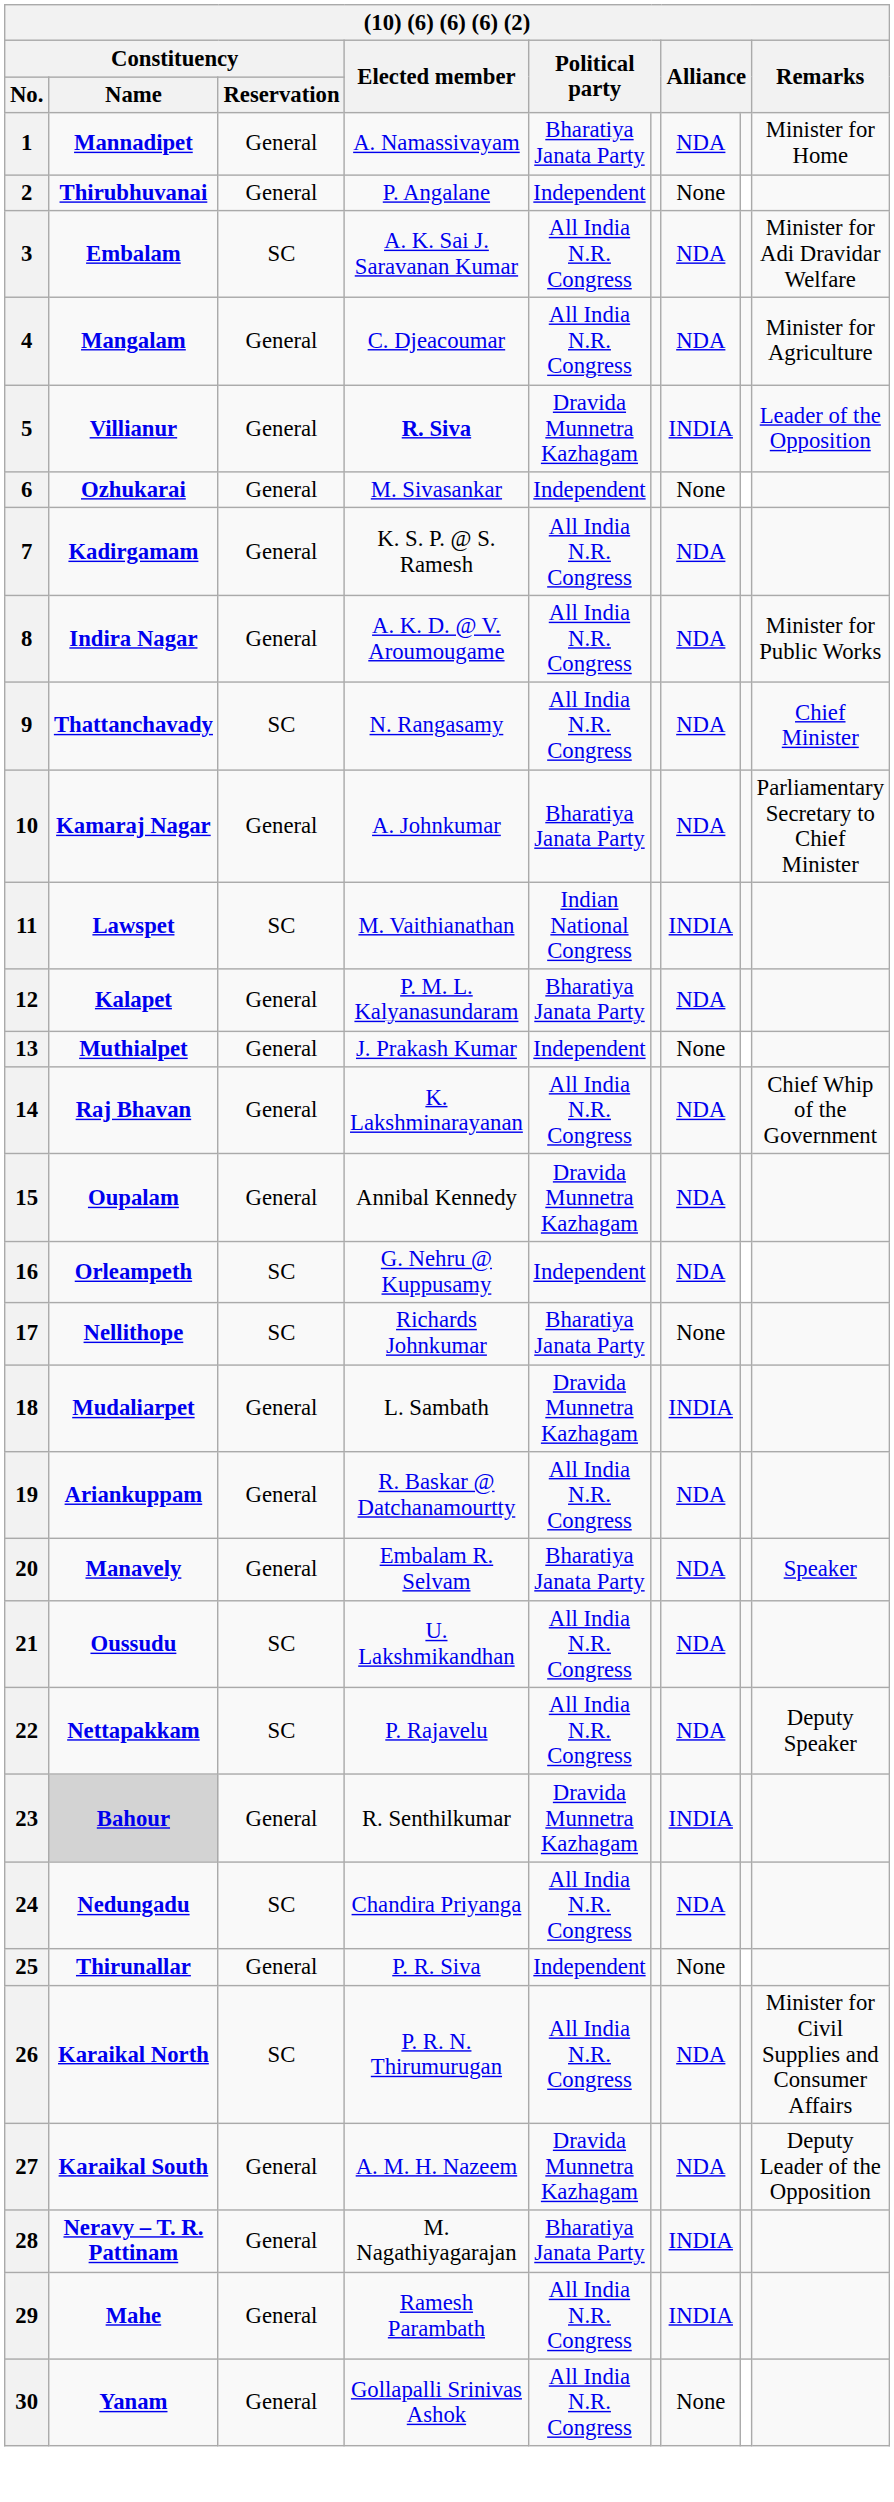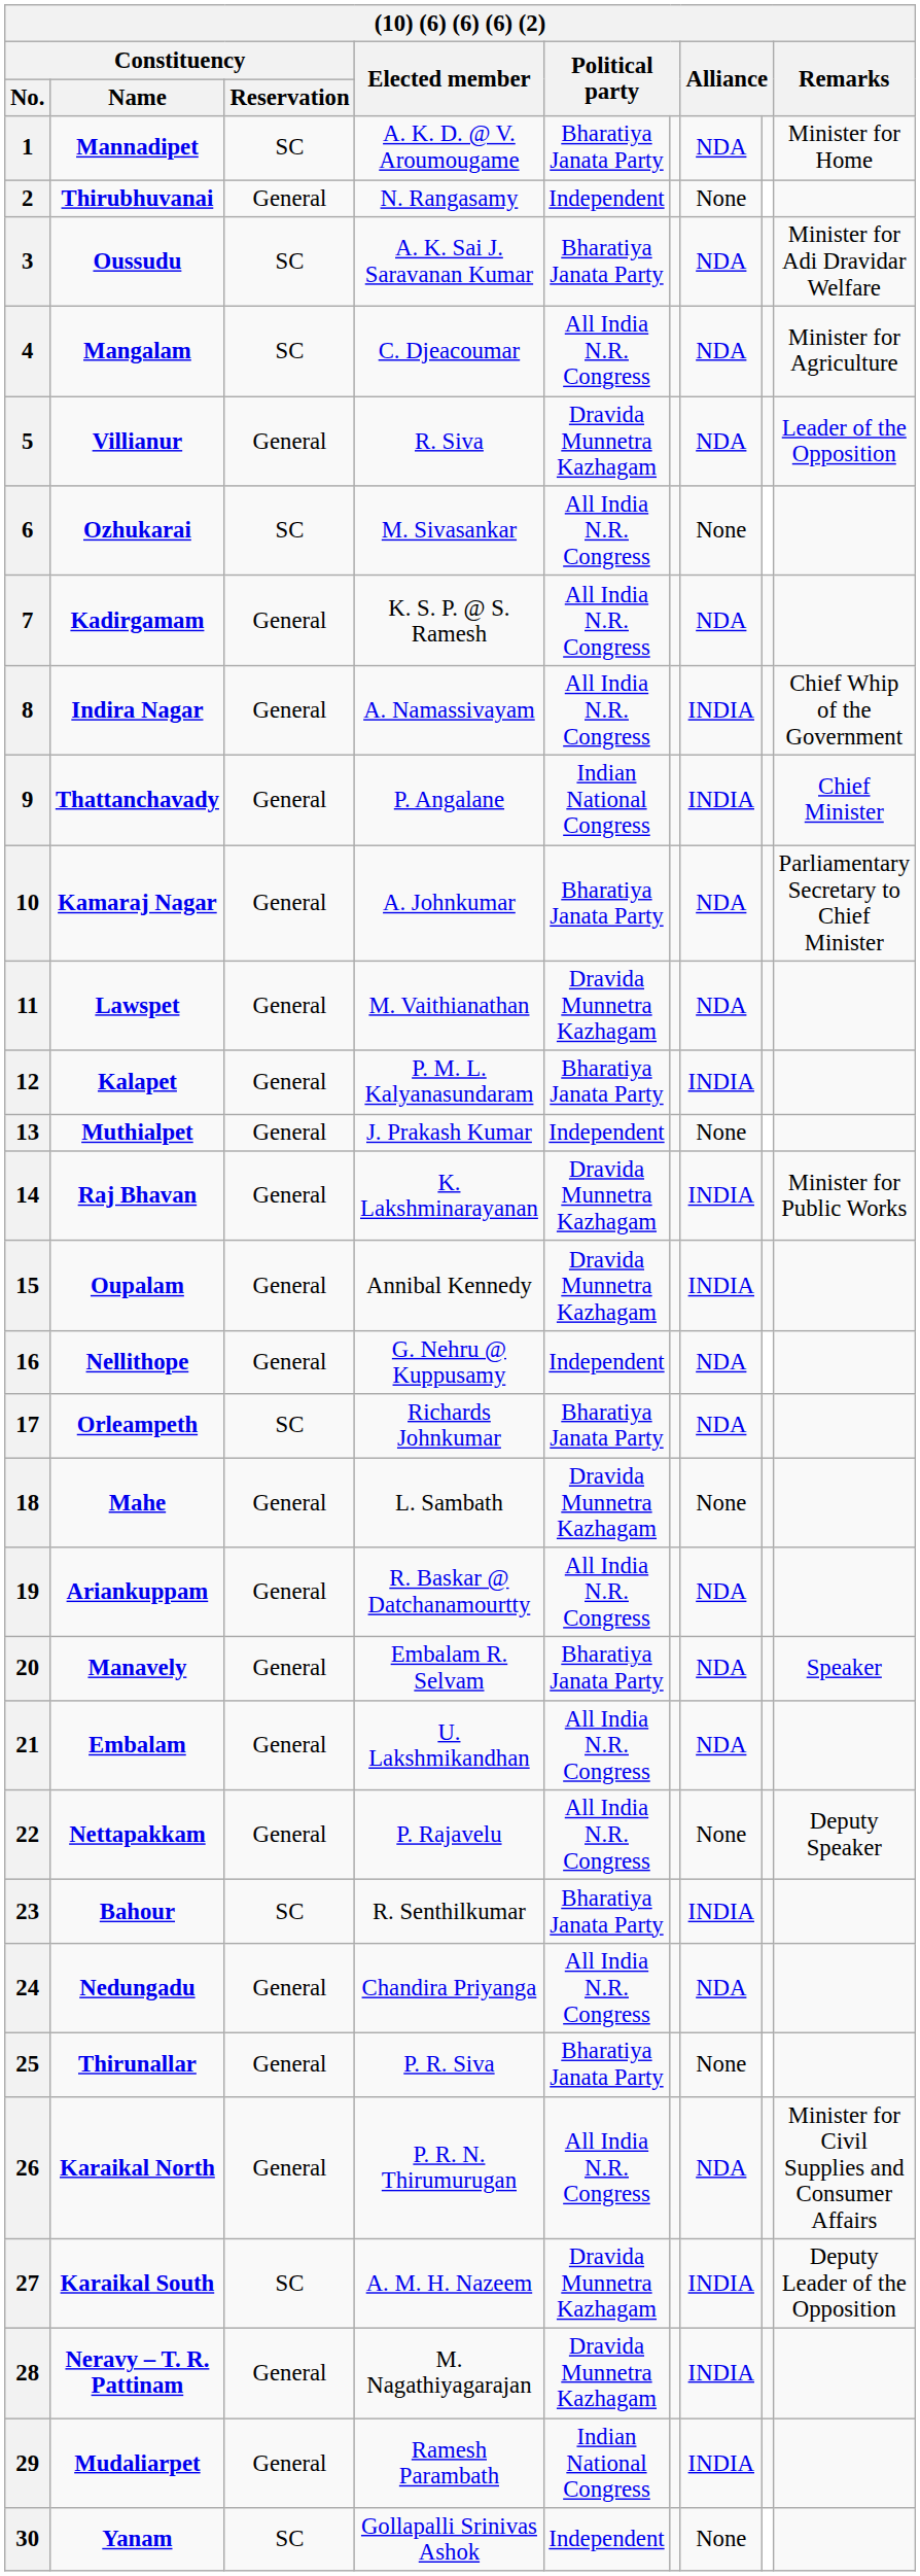 <table class="wikitable sortable" style="text-align:center;">
 <tr>
 <th colspan=9> (10) (6) (6) (6) (2)</th>
 </tr>
 <tr>
 <th colspan=3>Constituency</th>
 <th rowspan=2>Elected member</th>
 <th colspan=2 rowspan=2>Political party</th>
 <th colspan=2 rowspan=2>Alliance</th>
 <th rowspan=2>Remarks</th>
 </tr>
 <tr>
 <th>No.</th>
 <th>Name</th>
 <th>Reservation</th>
 </tr>
 <tr>
 <th>1</th>
 <td><strong><a href='#'>Mannadipet</a></strong></td>
-<td>General</td>
-<td><a href='#'>A. Namassivayam</a></td>
+<td>SC</td>
+<td><a href='#'>A. K. D. @ V. Aroumougame</a></td>
 <td><a href='#'>Bharatiya Janata Party</a></td>
 <td></td>
 <td><a href='#'>NDA</a></td>
 <td></td>
 <td>Minister for Home</td>
 </tr>
 <tr>
 <th>2</th>
 <td><strong><a href='#'>Thirubhuvanai</a></strong></td>
 <td>General</td>
-<td><a href='#'>P. Angalane</a></td>
+<td><a href='#'>N. Rangasamy</a></td>
 <td><a href='#'>Independent</a></td>
 <td></td>
 <td>None</td>
 <td style="background:white;"></td>
 <td></td>
 </tr>
 <tr>
 <th>3</th>
-<td><strong><a href='#'>Embalam</a></strong></td>
+<td><strong><a href='#'>Oussudu</a></strong></td>
 <td>SC</td>
 <td><a href='#'>A. K. Sai J. Saravanan Kumar</a></td>
-<td><a href='#'>All India N.R. Congress</a></td>
+<td><a href='#'>Bharatiya Janata Party</a></td>
 <td></td>
 <td><a href='#'>NDA</a></td>
 <td></td>
 <td>Minister for Adi Dravidar Welfare</td>
 </tr>
 <tr>
 <th>4</th>
 <td><strong><a href='#'>Mangalam</a></strong></td>
-<td>General</td>
+<td>SC</td>
 <td><a href='#'>C. Djeacoumar</a></td>
 <td><a href='#'>All India N.R. Congress</a></td>
 <td></td>
 <td><a href='#'>NDA</a></td>
 <td></td>
 <td>Minister for Agriculture</td>
 </tr>
 <tr>
 <th>5</th>
 <td><strong><a href='#'>Villianur</a></strong></td>
 <td>General</td>
-<td><strong><a href='#'>R. Siva</a></strong></td>
+<td><a href='#'>R. Siva</a></td>
 <td><a href='#'>Dravida Munnetra Kazhagam</a></td>
 <td></td>
-<td><a href='#'>INDIA</a></td>
+<td><a href='#'>NDA</a></td>
 <td></td>
 <td><a href='#'>Leader of the Opposition</a></td>
 </tr>
 <tr>
 <th>6</th>
 <td><strong><a href='#'>Ozhukarai</a></strong></td>
-<td>General</td>
+<td>SC</td>
 <td><a href='#'>M. Sivasankar</a></td>
-<td><a href='#'>Independent</a></td>
+<td><a href='#'>All India N.R. Congress</a></td>
 <td></td>
 <td>None</td>
 <td style="background:white;"></td>
 </tr>
 <tr>
 <th>7</th>
 <td><strong><a href='#'>Kadirgamam</a></strong></td>
 <td>General</td>
 <td>K. S. P. @ S. Ramesh</td>
 <td><a href='#'>All India N.R. Congress</a></td>
 <td></td>
 <td><a href='#'>NDA</a></td>
 <td></td>
 <td></td>
 </tr>
 <tr>
 <th>8</th>
 <td><strong><a href='#'>Indira Nagar</a></strong></td>
 <td>General</td>
-<td><a href='#'>A. K. D. @ V. Aroumougame</a></td>
+<td><a href='#'>A. Namassivayam</a></td>
 <td><a href='#'>All India N.R. Congress</a></td>
 <td></td>
-<td><a href='#'>NDA</a></td>
+<td><a href='#'>INDIA</a></td>
 <td></td>
-<td>Minister for Public Works</td>
+<td>Chief Whip of the Government</td>
 </tr>
 <tr>
 <th>9</th>
 <td><strong><a href='#'>Thattanchavady</a></strong></td>
-<td>SC</td>
-<td><a href='#'>N. Rangasamy</a></td>
-<td><a href='#'>All India N.R. Congress</a></td>
+<td>General</td>
+<td><a href='#'>P. Angalane</a></td>
+<td><a href='#'>Indian National Congress</a></td>
 <td></td>
-<td><a href='#'>NDA</a></td>
+<td><a href='#'>INDIA</a></td>
 <td></td>
 <td><a href='#'>Chief Minister</a></td>
 </tr>
 <tr>
 <th>10</th>
 <td><strong><a href='#'>Kamaraj Nagar</a></strong></td>
 <td>General</td>
 <td><a href='#'>A. Johnkumar</a></td>
 <td><a href='#'>Bharatiya Janata Party</a></td>
 <td></td>
 <td><a href='#'>NDA</a></td>
 <td></td>
 <td>Parliamentary Secretary to Chief Minister</td>
 </tr>
 <tr>
 <th>11</th>
 <td><strong><a href='#'>Lawspet</a></strong></td>
-<td>SC</td>
+<td>General</td>
 <td><a href='#'>M. Vaithianathan</a></td>
-<td><a href='#'>Indian National Congress</a></td>
+<td><a href='#'>Dravida Munnetra Kazhagam</a></td>
 <td></td>
-<td><a href='#'>INDIA</a></td>
+<td><a href='#'>NDA</a></td>
 <td></td>
 <td></td>
 </tr>
 <tr>
 <th>12</th>
 <td><strong><a href='#'>Kalapet</a></strong></td>
 <td>General</td>
 <td><a href='#'>P. M. L. Kalyanasundaram</a></td>
 <td><a href='#'>Bharatiya Janata Party</a></td>
 <td></td>
-<td><a href='#'>NDA</a></td>
+<td><a href='#'>INDIA</a></td>
 <td></td>
 <td></td>
 </tr>
 <tr>
 <th>13</th>
 <td><strong><a href='#'>Muthialpet</a></strong></td>
 <td>General</td>
 <td><a href='#'>J. Prakash Kumar</a></td>
 <td><a href='#'>Independent</a></td>
 <td></td>
 <td>None</td>
 <td style="background:white;"></td>
 <td></td>
 </tr>
 <tr>
 <th>14</th>
 <td><strong><a href='#'>Raj Bhavan</a></strong></td>
 <td>General</td>
 <td><a href='#'>K. Lakshminarayanan</a></td>
-<td><a href='#'>All India N.R. Congress</a></td>
+<td><a href='#'>Dravida Munnetra Kazhagam</a></td>
 <td></td>
-<td><a href='#'>NDA</a></td>
+<td><a href='#'>INDIA</a></td>
 <td></td>
-<td>Chief Whip of the Government</td>
+<td>Minister for Public Works</td>
 </tr>
 <tr>
 <th>15</th>
 <td><strong><a href='#'>Oupalam</a></strong></td>
 <td>General</td>
 <td>Annibal Kennedy</td>
 <td><a href='#'>Dravida Munnetra Kazhagam</a></td>
 <td></td>
-<td><a href='#'>NDA</a></td>
+<td><a href='#'>INDIA</a></td>
 <td></td>
 <td></td>
 </tr>
 <tr>
 <th>16</th>
-<td><strong><a href='#'>Orleampeth</a></strong></td>
-<td>SC</td>
+<td><strong><a href='#'>Nellithope</a></strong></td>
+<td>General</td>
 <td><a href='#'>G. Nehru @ Kuppusamy</a></td>
 <td><a href='#'>Independent</a></td>
 <td></td>
 <td><a href='#'>NDA</a></td>
 <td style="background:white;"></td>
 <td></td>
 </tr>
 <tr>
 <th>17</th>
-<td><strong><a href='#'>Nellithope</a></strong></td>
+<td><strong><a href='#'>Orleampeth</a></strong></td>
 <td>SC</td>
 <td><a href='#'>Richards Johnkumar</a></td>
 <td><a href='#'>Bharatiya Janata Party</a></td>
 <td></td>
-<td>None</td>
+<td><a href='#'>NDA</a></td>
 <td></td>
 <td></td>
 </tr>
 <tr>
 <th>18</th>
-<td><strong><a href='#'>Mudaliarpet</a></strong></td>
+<td><strong><a href='#'>Mahe</a></strong></td>
 <td>General</td>
 <td>L. Sambath</td>
 <td><a href='#'>Dravida Munnetra Kazhagam</a></td>
 <td></td>
-<td><a href='#'>INDIA</a></td>
+<td>None</td>
 <td></td>
 <td></td>
 </tr>
 <tr>
 <th>19</th>
 <td><strong><a href='#'>Ariankuppam</a></strong></td>
 <td>General</td>
 <td><a href='#'>R. Baskar @ Datchanamourtty</a></td>
 <td><a href='#'>All India N.R. Congress</a></td>
 <td></td>
 <td><a href='#'>NDA</a></td>
 <td></td>
 <td></td>
 </tr>
 <tr>
 <th>20</th>
 <td><strong><a href='#'>Manavely</a></strong></td>
 <td>General</td>
 <td><a href='#'>Embalam R. Selvam</a></td>
 <td><a href='#'>Bharatiya Janata Party</a></td>
 <td></td>
 <td><a href='#'>NDA</a></td>
 <td></td>
 <td><a href='#'>Speaker</a></td>
 </tr>
 <tr>
 <th>21</th>
-<td><strong><a href='#'>Oussudu</a></strong></td>
-<td>SC</td>
+<td><strong><a href='#'>Embalam</a></strong></td>
+<td>General</td>
 <td><a href='#'>U. Lakshmikandhan</a></td>
 <td><a href='#'>All India N.R. Congress</a></td>
 <td></td>
 <td><a href='#'>NDA</a></td>
 <td></td>
 <td></td>
 </tr>
 <tr>
 <th>22</th>
 <td><strong><a href='#'>Nettapakkam</a></strong></td>
-<td>SC</td>
+<td>General</td>
 <td><a href='#'>P. Rajavelu</a></td>
 <td><a href='#'>All India N.R. Congress</a></td>
 <td></td>
-<td><a href='#'>NDA</a></td>
+<td>None</td>
 <td></td>
 <td>Deputy Speaker</td>
 </tr>
 <tr>
 <th>23</th>
-<td style="background: lightgrey;"><strong><a href='#'>Bahour</a></strong></td>
-<td>General</td>
+<td><strong><a href='#'>Bahour</a></strong></td>
+<td>SC</td>
 <td>R. Senthilkumar</td>
-<td><a href='#'>Dravida Munnetra Kazhagam</a></td>
+<td><a href='#'>Bharatiya Janata Party</a></td>
 <td></td>
 <td><a href='#'>INDIA</a></td>
 <td></td>
 <td></td>
 </tr>
 <tr>
 <th>24</th>
 <td><strong><a href='#'>Nedungadu</a></strong></td>
-<td>SC</td>
+<td>General</td>
 <td><a href='#'>Chandira Priyanga</a></td>
 <td><a href='#'>All India N.R. Congress</a></td>
 <td></td>
 <td><a href='#'>NDA</a></td>
 <td></td>
 <td></td>
 </tr>
 <tr>
 <th>25</th>
 <td><strong><a href='#'>Thirunallar</a></strong></td>
 <td>General</td>
 <td><a href='#'>P. R. Siva</a></td>
-<td><a href='#'>Independent</a></td>
+<td><a href='#'>Bharatiya Janata Party</a></td>
 <td></td>
 <td>None</td>
 <td style="background:white;"></td>
 <td></td>
 </tr>
 <tr>
 <th>26</th>
 <td><strong><a href='#'>Karaikal North</a></strong></td>
-<td>SC</td>
+<td>General</td>
 <td><a href='#'>P. R. N. Thirumurugan</a></td>
 <td><a href='#'>All India N.R. Congress</a></td>
 <td></td>
 <td><a href='#'>NDA</a></td>
 <td></td>
 <td>Minister for Civil Supplies and Consumer Affairs</td>
 </tr>
 <tr>
 <th>27</th>
 <td><strong><a href='#'>Karaikal South</a></strong></td>
-<td>General</td>
+<td>SC</td>
 <td><a href='#'>A. M. H. Nazeem</a></td>
 <td><a href='#'>Dravida Munnetra Kazhagam</a></td>
 <td></td>
-<td><a href='#'>NDA</a></td>
+<td><a href='#'>INDIA</a></td>
 <td></td>
 <td>Deputy Leader of the Opposition</td>
 </tr>
 <tr>
 <th>28</th>
 <td><strong><a href='#'>Neravy – T. R. Pattinam</a></strong></td>
 <td>General</td>
 <td>M. Nagathiyagarajan</td>
-<td><a href='#'>Bharatiya Janata Party</a></td>
+<td><a href='#'>Dravida Munnetra Kazhagam</a></td>
 <td></td>
 <td><a href='#'>INDIA</a></td>
 <td></td>
 <td></td>
 </tr>
 <tr>
 <th>29</th>
-<td><strong><a href='#'>Mahe</a></strong></td>
+<td><strong><a href='#'>Mudaliarpet</a></strong></td>
 <td>General</td>
 <td><a href='#'>Ramesh Parambath</a></td>
-<td><a href='#'>All India N.R. Congress</a></td>
+<td><a href='#'>Indian National Congress</a></td>
 <td></td>
 <td><a href='#'>INDIA</a></td>
 <td></td>
 <td></td>
 </tr>
 <tr>
 <th>30</th>
 <td><strong><a href='#'>Yanam</a></strong></td>
-<td>General</td>
+<td>SC</td>
 <td><a href='#'>Gollapalli Srinivas Ashok</a></td>
-<td><a href='#'>All India N.R. Congress</a></td>
+<td><a href='#'>Independent</a></td>
 <td></td>
 <td>None</td>
 <td style="background:white;"></td>
 <td></td>
 </tr>
 </table>
